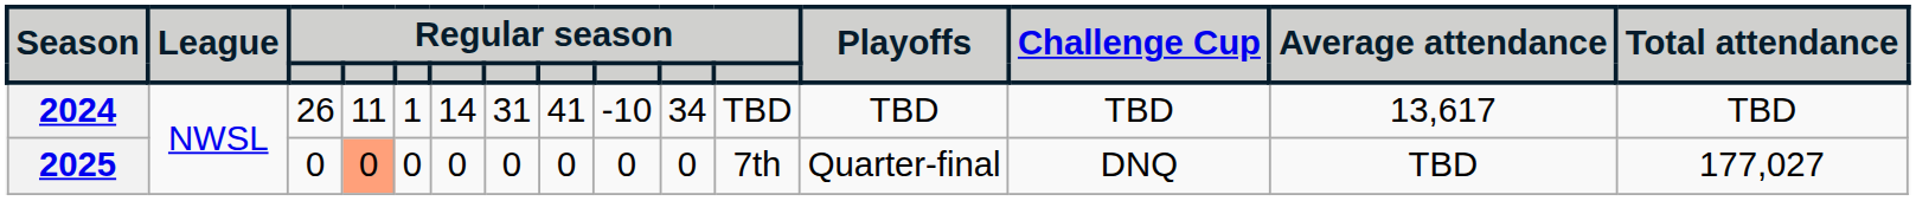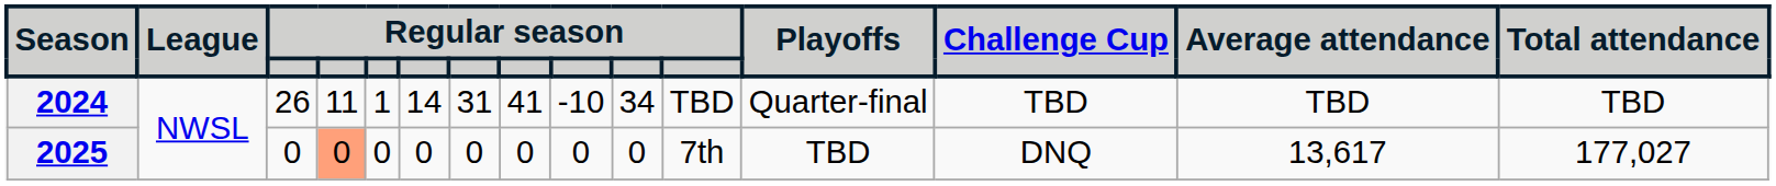 <table class="wikitable" style="text-align: center;">
 <tr>
 <th rowspan="2" scope="col" style="background:#D0D0CE; color:#051C2C; border:2px solid #051C2C;">Season</th>
 <th rowspan="2" scope="col" style="background:#D0D0CE; color:#051C2C; border:2px solid #051C2C;">League</th>
 <th colspan="9" scope="col" style="background:#D0D0CE; color:#051C2C; border:2px solid #051C2C;">Regular season</th>
 <th rowspan="2" scope="col" style="background:#D0D0CE; color:#051C2C; border:2px solid #051C2C;">Playoffs</th>
 <th rowspan="2" scope="col" style="background:#D0D0CE; color:#051C2C; border:2px solid #051C2C;"><a href='#'><span>Challenge Cup</span></a></th>
 <th rowspan="2" scope="col" style="background:#D0D0CE; color:#051C2C; border:2px solid #051C2C;">Average attendance</th>
 <th rowspan="2" scope="col" style="background:#D0D0CE; color:#051C2C; border:2px solid #051C2C;">Total attendance</th>
 </tr>
 <tr>
 <th scope="col" style="background:#D0D0CE; color:#051C2C; border:2px solid #051C2C;"></th>
 <th scope="col" style="background:#D0D0CE; color:#051C2C; border:2px solid #051C2C;"></th>
 <th scope="col" style="background:#D0D0CE; color:#051C2C; border:2px solid #051C2C;"></th>
 <th scope="col" style="background:#D0D0CE; color:#051C2C; border:2px solid #051C2C;"></th>
 <th scope="col" style="background:#D0D0CE; color:#051C2C; border:2px solid #051C2C;"></th>
 <th scope="col" style="background:#D0D0CE; color:#051C2C; border:2px solid #051C2C;"></th>
 <th scope="col" style="background:#D0D0CE; color:#051C2C; border:2px solid #051C2C;"></th>
 <th scope="col" style="background:#D0D0CE; color:#051C2C; border:2px solid #051C2C;"></th>
 <th scope="col" style="background:#D0D0CE; color:#051C2C; border:2px solid #051C2C;"></th>
 </tr>
 <tr>
 <th><a href='#'>2024</a></th>
 <td rowspan="2"><a href='#'>NWSL</a></td>
 <td>26</td>
 <td>11</td>
 <td>1</td>
 <td>14</td>
 <td>31</td>
 <td>41</td>
 <td>-10</td>
 <td>34</td>
 <td>TBD</td>
+<td>Quarter-final</td>
 <td>TBD</td>
 <td>TBD</td>
-<td>13,617</td>
 <td>TBD</td>
 </tr>
 <tr>
 <th><a href='#'>2025</a></th>
 <td>0</td>
 <td style="background: lightsalmon;">0</td>
 <td>0</td>
 <td>0</td>
 <td>0</td>
 <td>0</td>
 <td>0</td>
 <td>0</td>
 <td>7th</td>
-<td>Quarter-final</td>
+<td>TBD</td>
 <td>DNQ</td>
-<td>TBD</td>
+<td>13,617</td>
 <td>177,027</td>
 </tr>
 </table>
